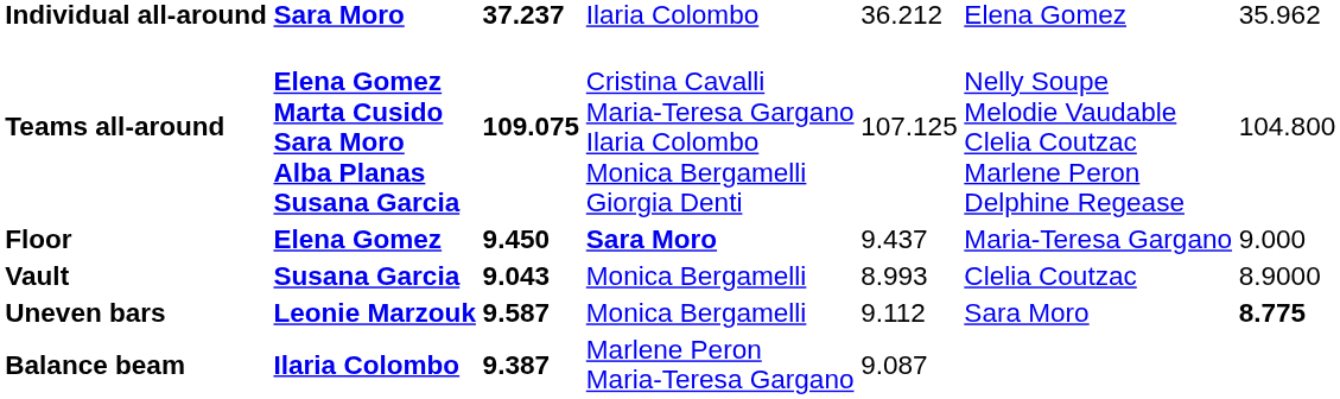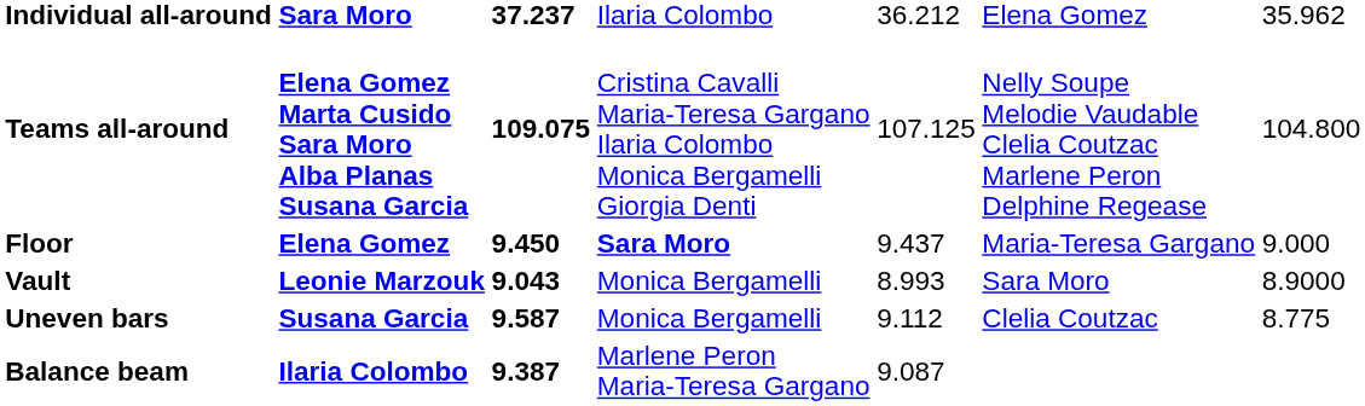 <table>
 <tr>
 <td><strong>Individual all-around</strong></td>
 <td>  <strong><a href='#'>Sara Moro</a></strong></td>
 <td><strong>37.237</strong></td>
 <td>  <a href='#'>Ilaria Colombo</a></td>
 <td>36.212</td>
 <td>  <a href='#'>Elena Gomez</a></td>
 <td>35.962</td>
 </tr>
 <tr>
 <td><strong>Teams all-around</strong></td>
 <td><strong></strong><br><strong><a href='#'>Elena Gomez</a></strong><br><strong><a href='#'>Marta Cusido</a></strong><br><strong><a href='#'>Sara Moro</a></strong><br><strong><a href='#'>Alba Planas</a></strong><br><strong><a href='#'>Susana Garcia</a></strong></td>
 <td><strong>109.075</strong></td>
 <td><br><a href='#'>Cristina Cavalli</a><br><a href='#'>Maria-Teresa Gargano</a><br><a href='#'>Ilaria Colombo</a><br><a href='#'>Monica Bergamelli</a><br><a href='#'>Giorgia Denti</a></td>
 <td>107.125</td>
 <td><br><a href='#'>Nelly Soupe</a><br><a href='#'>Melodie Vaudable</a><br><a href='#'>Clelia Coutzac</a><br><a href='#'>Marlene Peron</a><br><a href='#'>Delphine Regease</a></td>
 <td>104.800</td>
 </tr>
 <tr>
 <td><strong>Floor</strong></td>
 <td> <strong><a href='#'>Elena Gomez</a></strong></td>
 <td><strong>9.450</strong></td>
 <td><strong> <a href='#'>Sara Moro</a></strong></td>
 <td>9.437</td>
 <td> <a href='#'>Maria-Teresa Gargano</a></td>
 <td>9.000</td>
 </tr>
 <tr>
 <td><strong>Vault</strong></td>
-<td> <strong><a href='#'>Susana Garcia</a></strong></td>
+<td> <strong><a href='#'>Leonie Marzouk</a></strong></td>
 <td><strong>9.043</strong></td>
 <td> <a href='#'>Monica Bergamelli</a></td>
 <td>8.993</td>
-<td> <a href='#'>Clelia Coutzac</a></td>
+<td> <a href='#'>Sara Moro</a></td>
 <td>8.9000</td>
 </tr>
 <tr>
 <td><strong>Uneven bars</strong></td>
-<td> <strong><a href='#'>Leonie Marzouk</a></strong></td>
+<td> <strong><a href='#'>Susana Garcia</a></strong></td>
 <td><strong>9.587</strong></td>
 <td> <a href='#'>Monica Bergamelli</a></td>
 <td>9.112</td>
-<td> <a href='#'>Sara Moro</a></td>
-<td><strong>8.775</strong></td>
+<td> <a href='#'>Clelia Coutzac</a></td>
+<td>8.775</td>
 </tr>
 <tr>
 <td><strong>Balance beam</strong></td>
 <td> <strong><a href='#'>Ilaria Colombo</a></strong></td>
 <td><strong>9.387</strong></td>
 <td> <a href='#'>Marlene Peron</a><br> <a href='#'>Maria-Teresa Gargano</a></td>
 <td>9.087</td>
 <td></td>
 <td></td>
 </tr>
 </table>
